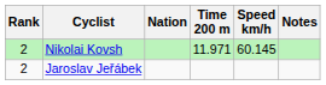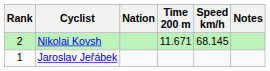 <table class="wikitable sortable" style="text-align:center">
 <tr>
 <th>Rank</th>
 <th>Cyclist</th>
 <th>Nation</th>
 <th>Time<br>200 m</th>
 <th>Speed<br>km/h</th>
 <th>Notes</th>
 </tr>
 <tr bgcolor=bbf3bb>
 <td>2</td>
 <td align=left><a href='#'>Nikolai Kovsh</a></td>
 <td align=left></td>
-<td>11.971</td>
-<td>60.145</td>
+<td>11.671</td>
+<td>68.145</td>
 <td></td>
 </tr>
 <tr>
-<td>2</td>
+<td>1</td>
 <td align=left><a href='#'>Jaroslav Jeřábek</a></td>
 <td align=left></td>
 <td></td>
 <td></td>
 <td></td>
 </tr>
 </table>
